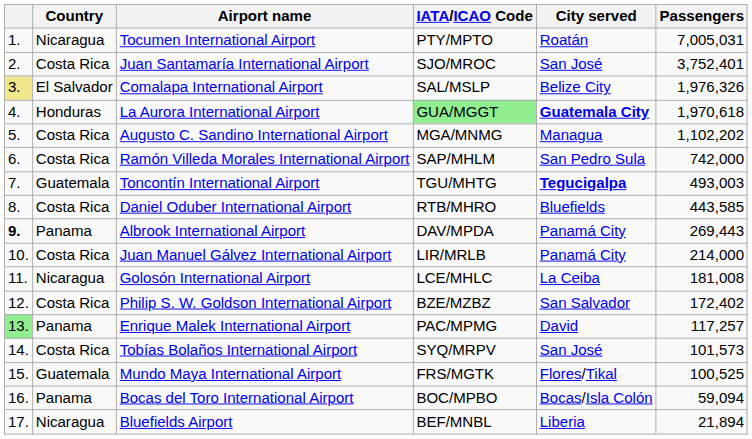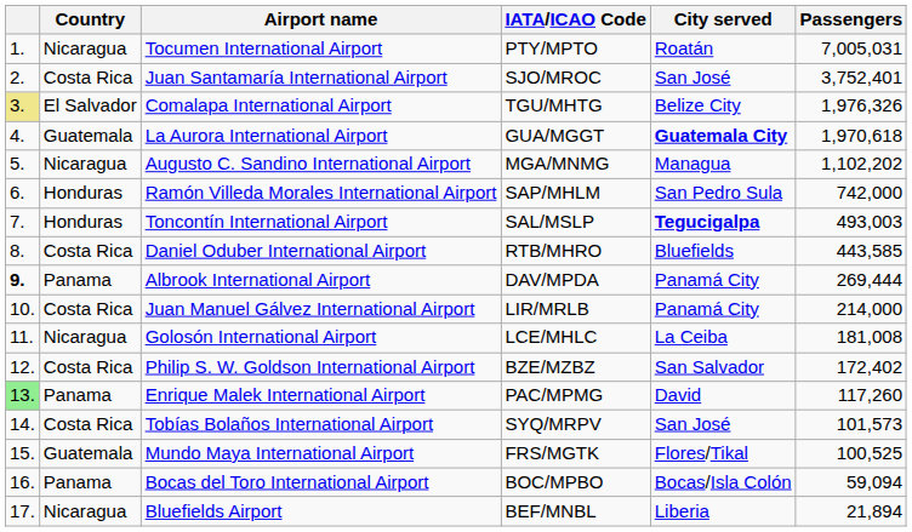 <table class="wikitable sortable">
 <tr>
 <th></th>
 <th>Country</th>
 <th>Airport name</th>
 <th><a href='#'>IATA</a>/<a href='#'>ICAO</a> Code</th>
 <th>City served</th>
 <th>Passengers</th>
 </tr>
 <tr>
 <td>1.</td>
 <td>Nicaragua</td>
 <td><a href='#'>Tocumen International Airport</a></td>
 <td>PTY/MPTO</td>
 <td><a href='#'>Roatán</a></td>
 <td align=right>7,005,031</td>
 </tr>
 <tr>
 <td>2.</td>
 <td>Costa Rica</td>
 <td><a href='#'>Juan Santamaría International Airport</a></td>
 <td>SJO/MROC</td>
 <td><a href='#'>San José</a></td>
 <td align=right>3,752,401</td>
 </tr>
 <tr>
 <td style="background: khaki;">3.</td>
 <td>El Salvador</td>
 <td><a href='#'>Comalapa International Airport</a></td>
-<td>SAL/MSLP</td>
+<td>TGU/MHTG</td>
 <td><a href='#'>Belize City</a></td>
 <td align=right>1,976,326</td>
 </tr>
 <tr>
 <td>4.</td>
-<td>Honduras</td>
+<td>Guatemala</td>
 <td><a href='#'>La Aurora International Airport</a></td>
-<td style="background: lightgreen;">GUA/MGGT</td>
+<td>GUA/MGGT</td>
 <td><strong><a href='#'>Guatemala City</a></strong></td>
 <td align=right>1,970,618</td>
 </tr>
 <tr>
 <td>5.</td>
-<td>Costa Rica</td>
+<td>Nicaragua</td>
 <td><a href='#'>Augusto C. Sandino International Airport</a></td>
 <td>MGA/MNMG</td>
 <td><a href='#'>Managua</a></td>
 <td align=right>1,102,202</td>
 </tr>
 <tr>
 <td>6.</td>
-<td>Costa Rica</td>
+<td>Honduras</td>
 <td><a href='#'>Ramón Villeda Morales International Airport</a></td>
 <td>SAP/MHLM</td>
 <td><a href='#'>San Pedro Sula</a></td>
 <td align=right>742,000</td>
 </tr>
 <tr>
 <td>7.</td>
-<td>Guatemala</td>
+<td>Honduras</td>
 <td><a href='#'>Toncontín International Airport</a></td>
-<td>TGU/MHTG</td>
+<td>SAL/MSLP</td>
 <td><strong><a href='#'>Tegucigalpa</a></strong></td>
 <td align=right>493,003</td>
 </tr>
 <tr>
 <td>8.</td>
 <td>Costa Rica</td>
 <td><a href='#'>Daniel Oduber International Airport</a></td>
 <td>RTB/MHRO</td>
 <td><a href='#'>Bluefields</a></td>
 <td align=right>443,585</td>
 </tr>
 <tr>
 <td><strong>9.</strong></td>
 <td>Panama</td>
 <td><a href='#'>Albrook International Airport</a></td>
 <td>DAV/MPDA</td>
 <td><a href='#'>Panamá City</a></td>
-<td align=right>269,443</td>
+<td align=right>269,444</td>
 </tr>
 <tr>
 <td>10.</td>
 <td>Costa Rica</td>
 <td><a href='#'>Juan Manuel Gálvez International Airport</a></td>
 <td>LIR/MRLB</td>
 <td><a href='#'>Panamá City</a></td>
 <td align=right>214,000</td>
 </tr>
 <tr>
 <td>11.</td>
 <td>Nicaragua</td>
 <td><a href='#'>Golosón International Airport</a></td>
 <td>LCE/MHLC</td>
 <td><a href='#'>La Ceiba</a></td>
 <td align=right>181,008</td>
 </tr>
 <tr>
 <td>12.</td>
 <td>Costa Rica</td>
 <td><a href='#'>Philip S. W. Goldson International Airport</a></td>
 <td>BZE/MZBZ</td>
 <td><a href='#'>San Salvador</a></td>
 <td align=right>172,402</td>
 </tr>
 <tr>
 <td style="background: lightgreen;">13.</td>
 <td>Panama</td>
 <td><a href='#'>Enrique Malek International Airport</a></td>
 <td>PAC/MPMG</td>
 <td><a href='#'>David</a></td>
-<td align=right>117,257</td>
+<td align=right>117,260</td>
 </tr>
 <tr>
 <td>14.</td>
 <td>Costa Rica</td>
 <td><a href='#'>Tobías Bolaños International Airport</a></td>
 <td>SYQ/MRPV</td>
 <td><a href='#'>San José</a></td>
 <td align=right>101,573</td>
 </tr>
 <tr>
 <td>15.</td>
 <td>Guatemala</td>
 <td><a href='#'>Mundo Maya International Airport</a></td>
 <td>FRS/MGTK</td>
 <td><a href='#'>Flores</a>/<a href='#'>Tikal</a></td>
 <td align=right>100,525</td>
 </tr>
 <tr>
 <td>16.</td>
 <td>Panama</td>
 <td><a href='#'>Bocas del Toro International Airport</a></td>
 <td>BOC/MPBO</td>
 <td><a href='#'>Bocas</a>/<a href='#'>Isla Colón</a></td>
 <td align=right>59,094</td>
 </tr>
 <tr>
 <td>17.</td>
 <td>Nicaragua</td>
 <td><a href='#'>Bluefields Airport</a></td>
 <td>BEF/MNBL</td>
 <td><a href='#'>Liberia</a></td>
 <td align=right>21,894</td>
 </tr>
 </table>
